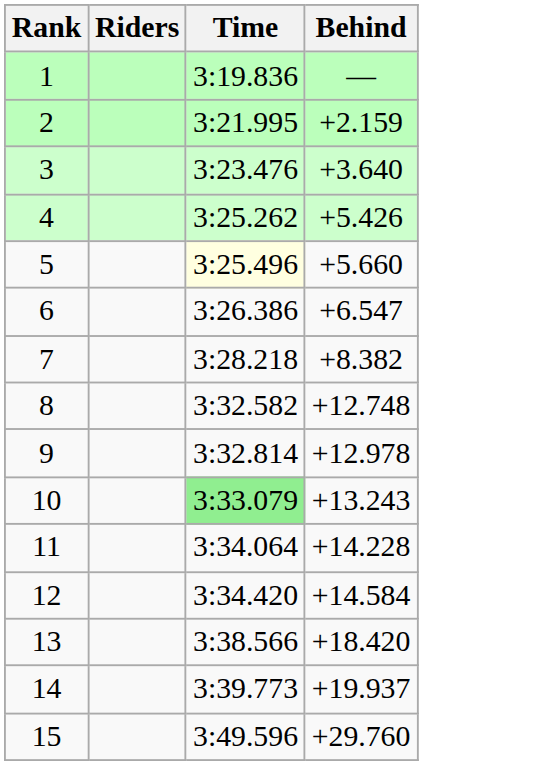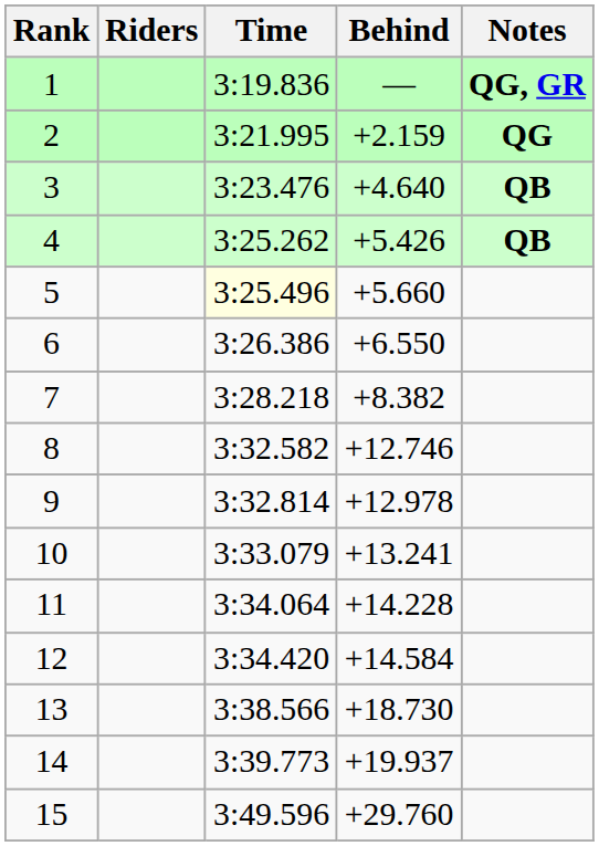 <table class="wikitable sortable" style="text-align:center">
 <tr>
 <th>Rank</th>
 <th>Riders</th>
 <th>Time</th>
 <th>Behind</th>
+<th>Notes</th>
 </tr>
 <tr bgcolor=bbffbb>
 <td>1</td>
 <td align=left></td>
 <td>3:19.836</td>
 <td>—</td>
+<td><strong>QG, <a href='#'>GR</a></strong></td>
 </tr>
 <tr bgcolor=bbffbb>
 <td>2</td>
 <td align=left></td>
 <td>3:21.995</td>
 <td>+2.159</td>
+<td><strong>QG</strong></td>
 </tr>
 <tr bgcolor=ccffcc>
 <td>3</td>
 <td align=left></td>
 <td>3:23.476</td>
-<td>+3.640</td>
+<td>+4.640</td>
+<td><strong>QB</strong></td>
 </tr>
 <tr bgcolor=ccffcc>
 <td>4</td>
 <td align=left></td>
 <td>3:25.262</td>
 <td>+5.426</td>
+<td><strong>QB</strong></td>
 </tr>
 <tr>
 <td>5</td>
 <td align=left></td>
 <td style="background: lightyellow;">3:25.496</td>
 <td>+5.660</td>
+<td></td>
 </tr>
 <tr>
 <td>6</td>
 <td align=left></td>
 <td>3:26.386</td>
-<td>+6.547</td>
+<td>+6.550</td>
+<td></td>
 </tr>
 <tr>
 <td>7</td>
 <td align=left></td>
 <td>3:28.218</td>
 <td>+8.382</td>
+<td></td>
 </tr>
 <tr>
 <td>8</td>
 <td align=left></td>
 <td>3:32.582</td>
-<td>+12.748</td>
+<td>+12.746</td>
+<td></td>
 </tr>
 <tr>
 <td>9</td>
 <td align=left></td>
 <td>3:32.814</td>
 <td>+12.978</td>
+<td></td>
 </tr>
 <tr>
 <td>10</td>
 <td align=left></td>
-<td style="background: lightgreen;">3:33.079</td>
-<td>+13.243</td>
+<td>3:33.079</td>
+<td>+13.241</td>
+<td></td>
 </tr>
 <tr>
 <td>11</td>
 <td align=left></td>
 <td>3:34.064</td>
 <td>+14.228</td>
+<td></td>
 </tr>
 <tr>
 <td>12</td>
 <td align=left></td>
 <td>3:34.420</td>
 <td>+14.584</td>
+<td></td>
 </tr>
 <tr>
 <td>13</td>
 <td align=left></td>
 <td>3:38.566</td>
-<td>+18.420</td>
+<td>+18.730</td>
+<td></td>
 </tr>
 <tr>
 <td>14</td>
 <td align=left></td>
 <td>3:39.773</td>
 <td>+19.937</td>
+<td></td>
 </tr>
 <tr>
 <td>15</td>
 <td align=left></td>
 <td>3:49.596</td>
 <td>+29.760</td>
+<td></td>
 </tr>
 </table>
